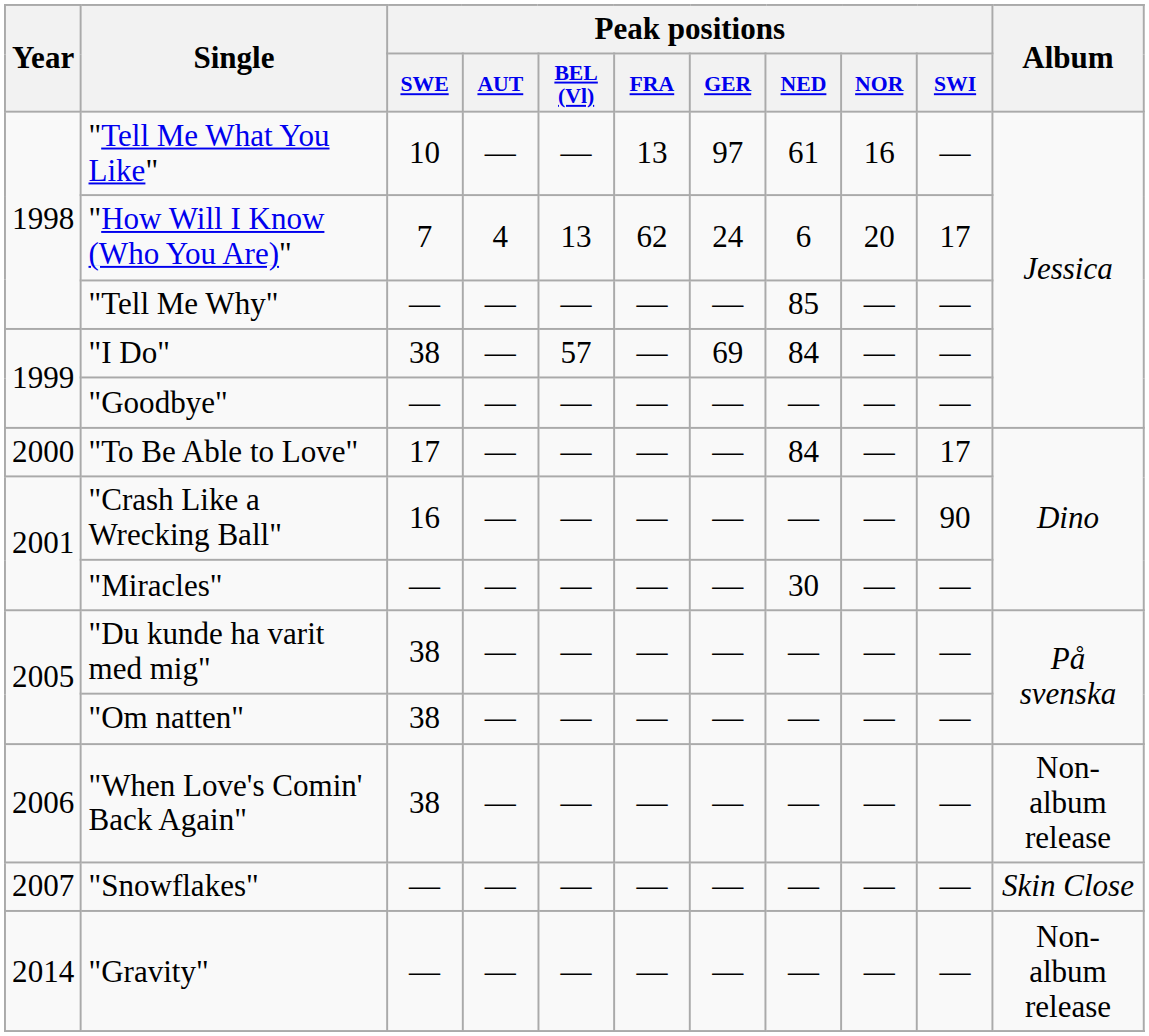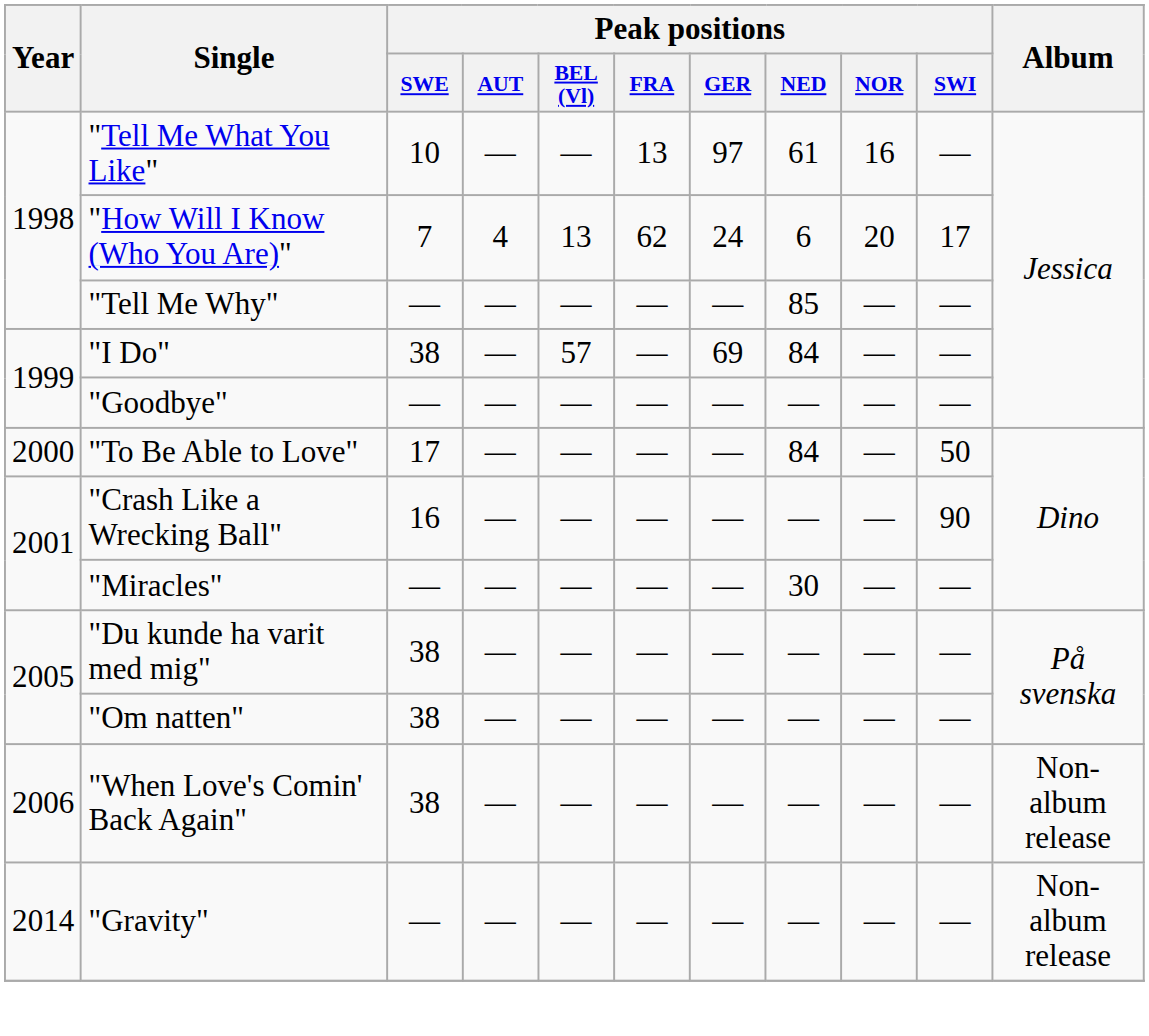 <table class="wikitable">
 <tr>
 <th align="center" rowspan="2" width="10">Year</th>
 <th align="center" rowspan="2" width="150">Single</th>
 <th align="center" colspan="8" width="20">Peak positions</th>
 <th align="center" rowspan="2" width="70">Album</th>
 </tr>
 <tr>
 <th scope="col" style="width:3em;font-size:70%;"><a href='#'>SWE</a><br></th>
 <th scope="col" style="width:3em;font-size:70%;"><a href='#'>AUT</a><br></th>
 <th scope="col" style="width:3em;font-size:70%;"><a href='#'>BEL <br>(Vl)</a><br></th>
 <th scope="col" style="width:3em;font-size:70%;"><a href='#'>FRA</a><br></th>
 <th scope="col" style="width:3em;font-size:70%;"><a href='#'>GER</a><br></th>
 <th scope="col" style="width:3em;font-size:70%;"><a href='#'>NED</a><br></th>
 <th scope="col" style="width:3em;font-size:70%;"><a href='#'>NOR</a><br></th>
 <th scope="col" style="width:3em;font-size:70%;"><a href='#'>SWI</a><br></th>
 </tr>
 <tr>
 <td style="text-align:center;" rowspan=3>1998</td>
 <td>"<a href='#'>Tell Me What You Like</a>"</td>
 <td style="text-align:center;">10</td>
 <td style="text-align:center;">—</td>
 <td style="text-align:center;">—</td>
 <td style="text-align:center;">13</td>
 <td style="text-align:center;">97</td>
 <td style="text-align:center;">61</td>
 <td style="text-align:center;">16</td>
 <td style="text-align:center;">—</td>
 <td style="text-align:center;" rowspan=5><em>Jessica</em></td>
 </tr>
 <tr>
 <td>"<a href='#'>How Will I Know (Who You Are)</a>"</td>
 <td style="text-align:center;">7</td>
 <td style="text-align:center;">4</td>
 <td style="text-align:center;">13</td>
 <td style="text-align:center;">62</td>
 <td style="text-align:center;">24</td>
 <td style="text-align:center;">6</td>
 <td style="text-align:center;">20</td>
 <td style="text-align:center;">17</td>
 </tr>
 <tr>
 <td>"Tell Me Why"</td>
 <td style="text-align:center;">—</td>
 <td style="text-align:center;">—</td>
 <td style="text-align:center;">—</td>
 <td style="text-align:center;">—</td>
 <td style="text-align:center;">—</td>
 <td style="text-align:center;">85</td>
 <td style="text-align:center;">—</td>
 <td style="text-align:center;">—</td>
 </tr>
 <tr>
 <td style="text-align:center;" rowspan=2>1999</td>
 <td>"I Do"</td>
 <td style="text-align:center;">38</td>
 <td style="text-align:center;">—</td>
 <td style="text-align:center;">57</td>
 <td style="text-align:center;">—</td>
 <td style="text-align:center;">69</td>
 <td style="text-align:center;">84</td>
 <td style="text-align:center;">—</td>
 <td style="text-align:center;">—</td>
 </tr>
 <tr>
 <td>"Goodbye"</td>
 <td style="text-align:center;">—</td>
 <td style="text-align:center;">—</td>
 <td style="text-align:center;">—</td>
 <td style="text-align:center;">—</td>
 <td style="text-align:center;">—</td>
 <td style="text-align:center;">—</td>
 <td style="text-align:center;">—</td>
 <td style="text-align:center;">—</td>
 </tr>
 <tr>
 <td style="text-align:center;" rowspan=1>2000</td>
 <td>"To Be Able to Love"</td>
 <td style="text-align:center;">17</td>
 <td style="text-align:center;">—</td>
 <td style="text-align:center;">—</td>
 <td style="text-align:center;">—</td>
 <td style="text-align:center;">—</td>
 <td style="text-align:center;">84</td>
 <td style="text-align:center;">—</td>
-<td style="text-align:center;">17</td>
+<td style="text-align:center;">50</td>
 <td style="text-align:center;" rowspan=3><em>Dino</em></td>
 </tr>
 <tr>
 <td style="text-align:center;" rowspan=2>2001</td>
 <td>"Crash Like a Wrecking Ball"</td>
 <td style="text-align:center;">16</td>
 <td style="text-align:center;">—</td>
 <td style="text-align:center;">—</td>
 <td style="text-align:center;">—</td>
 <td style="text-align:center;">—</td>
 <td style="text-align:center;">—</td>
 <td style="text-align:center;">—</td>
 <td style="text-align:center;">90</td>
 </tr>
 <tr>
 <td>"Miracles"</td>
 <td style="text-align:center;">—</td>
 <td style="text-align:center;">—</td>
 <td style="text-align:center;">—</td>
 <td style="text-align:center;">—</td>
 <td style="text-align:center;">—</td>
 <td style="text-align:center;">30</td>
 <td style="text-align:center;">—</td>
 <td style="text-align:center;">—</td>
 </tr>
 <tr>
 <td style="text-align:center;" rowspan=2>2005</td>
 <td>"Du kunde ha varit med mig"</td>
 <td style="text-align:center;">38</td>
 <td style="text-align:center;">—</td>
 <td style="text-align:center;">—</td>
 <td style="text-align:center;">—</td>
 <td style="text-align:center;">—</td>
 <td style="text-align:center;">—</td>
 <td style="text-align:center;">—</td>
 <td style="text-align:center;">—</td>
 <td style="text-align:center;" rowspan=2><em>På svenska</em></td>
 </tr>
 <tr>
 <td>"Om natten"</td>
 <td style="text-align:center;">38</td>
 <td style="text-align:center;">—</td>
 <td style="text-align:center;">—</td>
 <td style="text-align:center;">—</td>
 <td style="text-align:center;">—</td>
 <td style="text-align:center;">—</td>
 <td style="text-align:center;">—</td>
 <td style="text-align:center;">—</td>
 </tr>
 <tr>
 <td style="text-align:center;" rowspan=1>2006</td>
 <td>"When Love's Comin' Back Again"</td>
 <td style="text-align:center;">38</td>
 <td style="text-align:center;">—</td>
 <td style="text-align:center;">—</td>
 <td style="text-align:center;">—</td>
 <td style="text-align:center;">—</td>
 <td style="text-align:center;">—</td>
 <td style="text-align:center;">—</td>
 <td style="text-align:center;">—</td>
 <td style="text-align:center;" rowspan=1>Non-album release</td>
 </tr>
 <tr>
-<td style="text-align:center;" rowspan=1>2007</td>
-<td>"Snowflakes"</td>
-<td style="text-align:center;">—</td>
-<td style="text-align:center;">—</td>
-<td style="text-align:center;">—</td>
-<td style="text-align:center;">—</td>
-<td style="text-align:center;">—</td>
-<td style="text-align:center;">—</td>
-<td style="text-align:center;">—</td>
-<td style="text-align:center;">—</td>
-<td style="text-align:center;" rowspan=1><em>Skin Close</em></td>
-</tr>
-<tr>
 <td style="text-align:center;" rowspan=1>2014</td>
 <td>"Gravity"</td>
 <td style="text-align:center;">—</td>
 <td style="text-align:center;">—</td>
 <td style="text-align:center;">—</td>
 <td style="text-align:center;">—</td>
 <td style="text-align:center;">—</td>
 <td style="text-align:center;">—</td>
 <td style="text-align:center;">—</td>
 <td style="text-align:center;">—</td>
 <td style="text-align:center;" rowspan=1>Non-album release</td>
 </tr>
 <tr>
 </tr>
 </table>
